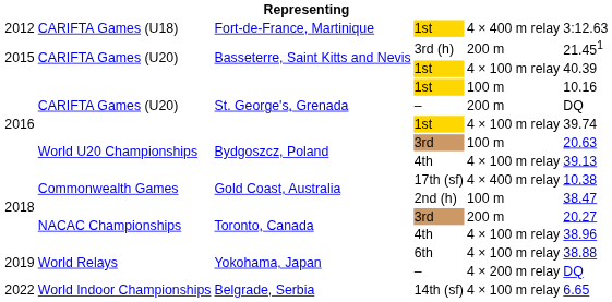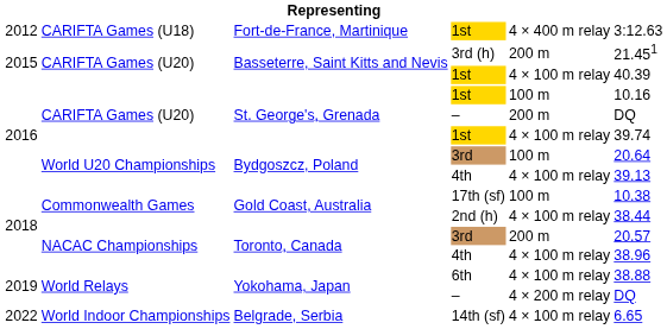 <table>
 <tr>
 <th colspan="6">Representing </th>
 </tr>
 <tr>
 <td>2012</td>
 <td><a href='#'>CARIFTA Games</a> (U18)</td>
 <td><a href='#'>Fort-de-France, Martinique</a></td>
 <td bgcolor=gold>1st</td>
 <td>4 × 400 m relay</td>
 <td>3:12.63</td>
 </tr>
 <tr>
 <td rowspan=2>2015</td>
 <td rowspan=2><a href='#'>CARIFTA Games</a> (U20)</td>
 <td rowspan=2><a href='#'>Basseterre, Saint Kitts and Nevis</a></td>
 <td>3rd (h)</td>
 <td>200 m</td>
 <td>21.45<sup>1</sup></td>
 </tr>
 <tr>
 <td bgcolor=gold>1st</td>
 <td>4 × 100 m relay</td>
 <td>40.39</td>
 </tr>
 <tr>
 <td rowspan=5>2016</td>
 <td rowspan=3><a href='#'>CARIFTA Games</a> (U20)</td>
 <td rowspan=3><a href='#'>St. George's, Grenada</a></td>
 <td bgcolor=gold>1st</td>
 <td>100 m</td>
 <td>10.16</td>
 </tr>
 <tr>
 <td>–</td>
 <td>200 m</td>
 <td>DQ</td>
 </tr>
 <tr>
 <td bgcolor=gold>1st</td>
 <td>4 × 100 m relay</td>
 <td>39.74</td>
 </tr>
 <tr>
 <td rowspan=2><a href='#'>World U20 Championships</a></td>
 <td rowspan=2><a href='#'>Bydgoszcz, Poland</a></td>
 <td bgcolor=cc9966>3rd</td>
 <td>100 m</td>
-<td><a href='#'>20.63</a></td>
+<td><a href='#'>20.64</a></td>
 </tr>
 <tr>
 <td>4th</td>
 <td>4 × 100 m relay</td>
 <td><a href='#'>39.13</a></td>
 </tr>
 <tr>
 <td rowspan=4>2018</td>
 <td rowspan=2><a href='#'>Commonwealth Games</a></td>
 <td rowspan=2><a href='#'>Gold Coast, Australia</a></td>
 <td>17th (sf)</td>
-<td>4 × 400 m relay</td>
+<td>100 m</td>
 <td><a href='#'>10.38</a></td>
 </tr>
 <tr>
 <td>2nd (h)</td>
-<td>100 m</td>
-<td><a href='#'>38.47</a></td>
+<td>4 × 100 m relay</td>
+<td><a href='#'>38.44</a></td>
 </tr>
 <tr>
 <td rowspan=2><a href='#'>NACAC Championships</a></td>
 <td rowspan=2><a href='#'>Toronto, Canada</a></td>
 <td bgcolor=cc9966>3rd</td>
 <td>200 m</td>
-<td><a href='#'>20.27</a></td>
+<td><a href='#'>20.57</a></td>
 </tr>
 <tr>
 <td>4th</td>
 <td>4 × 100 m relay</td>
 <td><a href='#'>38.96</a></td>
 </tr>
 <tr>
 <td rowspan=2>2019</td>
 <td rowspan=2><a href='#'>World Relays</a></td>
 <td rowspan=2><a href='#'>Yokohama, Japan</a></td>
 <td>6th</td>
 <td>4 × 100 m relay</td>
 <td><a href='#'>38.88</a></td>
 </tr>
 <tr>
 <td>–</td>
 <td>4 × 200 m relay</td>
 <td><a href='#'>DQ</a></td>
 </tr>
 <tr>
 <td>2022</td>
 <td><a href='#'>World Indoor Championships</a></td>
 <td><a href='#'>Belgrade, Serbia</a></td>
 <td>14th (sf)</td>
 <td>4 × 100 m relay</td>
 <td><a href='#'>6.65</a></td>
 </tr>
 </table>
